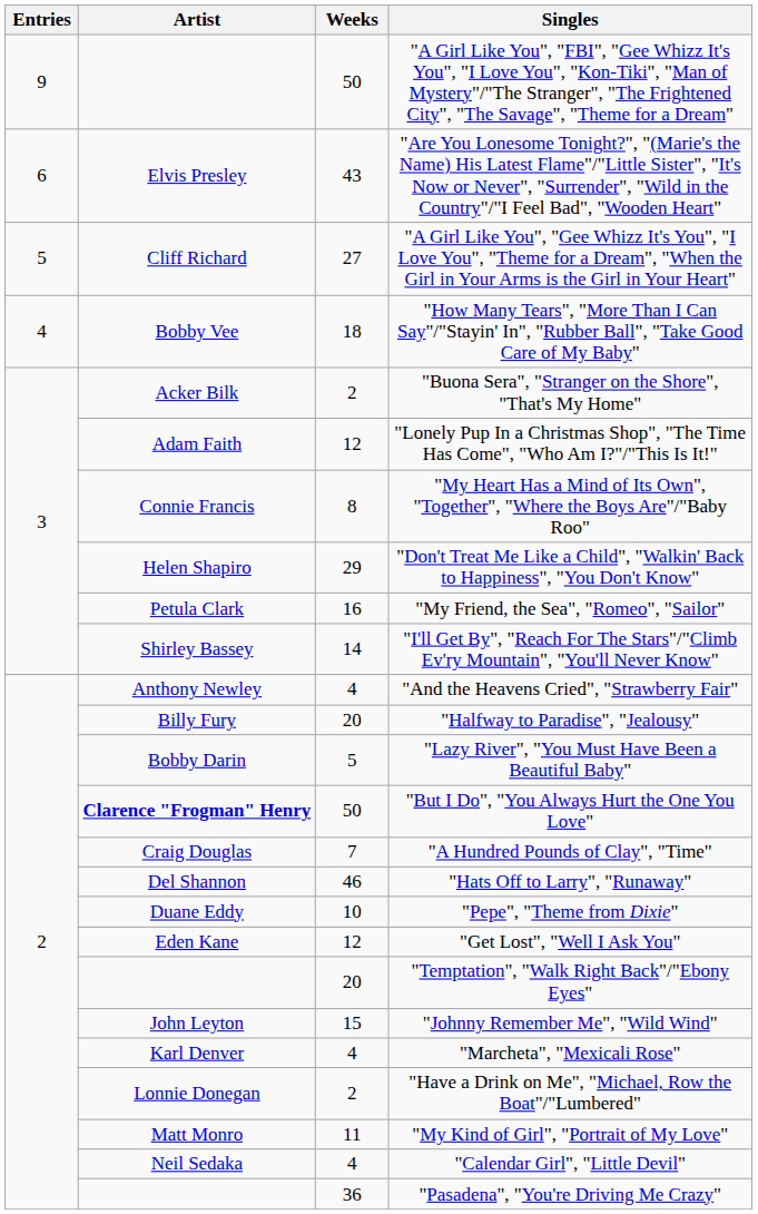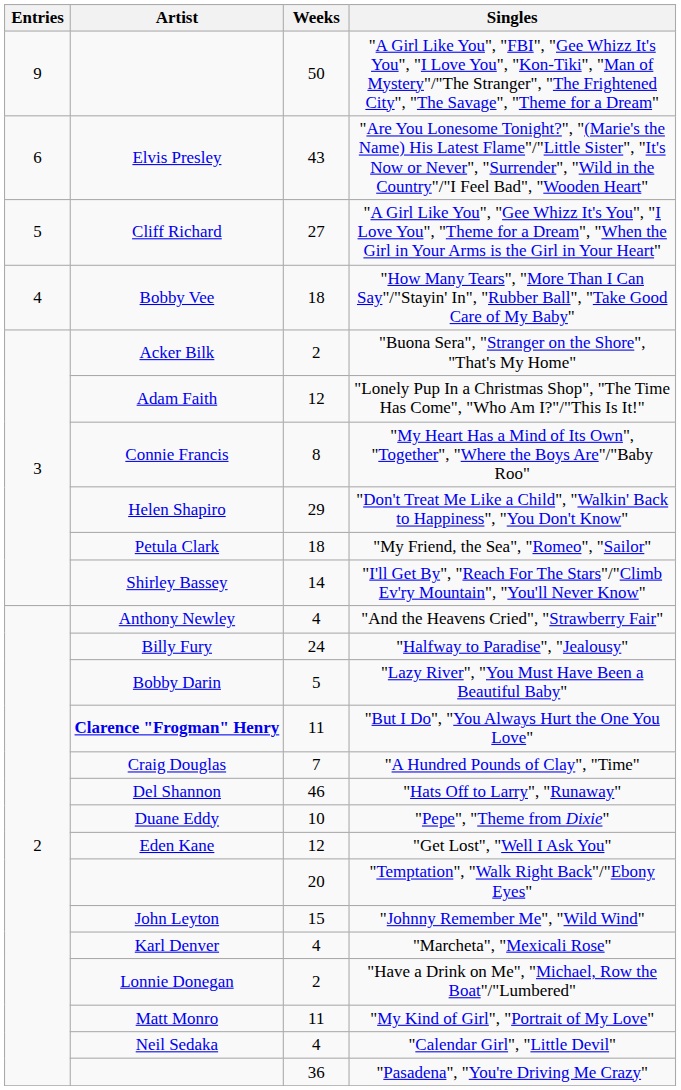 <table class="wikitable sortable" style="text-align: center;">
 <tr>
 <th scope="col" style="width:55px;" data-sort-type="number">Entries</th>
 <th scope="col" style="text-align:center;">Artist</th>
 <th scope="col" style="width:55px;" data-sort-type="number">Weeks</th>
 <th scope="col" style="width:300px;">Singles</th>
 </tr>
 <tr>
 <td rowspan="1" style="text-align:center">9</td>
 <td> </td>
 <td>50</td>
 <td>"<a href='#'>A Girl Like You</a>", "<a href='#'>FBI</a>", "<a href='#'>Gee Whizz It's You</a>", "<a href='#'>I Love You</a>", "<a href='#'>Kon-Tiki</a>", "<a href='#'>Man of Mystery</a>"/"The Stranger", "<a href='#'>The Frightened City</a>", "<a href='#'>The Savage</a>", "<a href='#'>Theme for a Dream</a>"</td>
 </tr>
 <tr>
 <td rowspan="1" style="text-align:center">6</td>
 <td><a href='#'>Elvis Presley</a> </td>
 <td>43</td>
 <td>"<a href='#'>Are You Lonesome Tonight?</a>", "<a href='#'>(Marie's the Name) His Latest Flame</a>"/"<a href='#'>Little Sister</a>", "<a href='#'>It's Now or Never</a>", "<a href='#'>Surrender</a>", "<a href='#'>Wild in the Country</a>"/"I Feel Bad", "<a href='#'>Wooden Heart</a>"</td>
 </tr>
 <tr>
 <td rowspan="1" style="text-align:center">5</td>
 <td><a href='#'>Cliff Richard</a> </td>
 <td>27</td>
 <td>"<a href='#'>A Girl Like You</a>", "<a href='#'>Gee Whizz It's You</a>", "<a href='#'>I Love You</a>", "<a href='#'>Theme for a Dream</a>", "<a href='#'>When the Girl in Your Arms is the Girl in Your Heart</a>"</td>
 </tr>
 <tr>
 <td rowspan="1" style="text-align:center">4</td>
 <td><a href='#'>Bobby Vee</a></td>
 <td>18</td>
 <td>"<a href='#'>How Many Tears</a>", "<a href='#'>More Than I Can Say</a>"/"Stayin' In", "<a href='#'>Rubber Ball</a>", "<a href='#'>Take Good Care of My Baby</a>"</td>
 </tr>
 <tr>
 <td rowspan="6" style="text-align:center">3</td>
 <td><a href='#'>Acker Bilk</a> </td>
 <td>2</td>
 <td>"Buona Sera", "<a href='#'>Stranger on the Shore</a>", "That's My Home"</td>
 </tr>
 <tr>
 <td><a href='#'>Adam Faith</a> </td>
 <td>12</td>
 <td>"Lonely Pup In a Christmas Shop", "The Time Has Come", "Who Am I?"/"This Is It!"</td>
 </tr>
 <tr>
 <td><a href='#'>Connie Francis</a> </td>
 <td>8</td>
 <td>"<a href='#'>My Heart Has a Mind of Its Own</a>", "<a href='#'>Together</a>", "<a href='#'>Where the Boys Are</a>"/"Baby Roo"</td>
 </tr>
 <tr>
 <td><a href='#'>Helen Shapiro</a></td>
 <td>29</td>
 <td>"<a href='#'>Don't Treat Me Like a Child</a>", "<a href='#'>Walkin' Back to Happiness</a>", "<a href='#'>You Don't Know</a>"</td>
 </tr>
 <tr>
 <td><a href='#'>Petula Clark</a></td>
-<td>16</td>
+<td>18</td>
 <td>"My Friend, the Sea", "<a href='#'>Romeo</a>", "<a href='#'>Sailor</a>"</td>
 </tr>
 <tr>
 <td><a href='#'>Shirley Bassey</a></td>
 <td>14</td>
 <td>"<a href='#'>I'll Get By</a>", "<a href='#'>Reach For The Stars</a>"/"<a href='#'>Climb Ev'ry Mountain</a>", "<a href='#'>You'll Never Know</a>"</td>
 </tr>
 <tr>
 <td rowspan="16" style="text-align:center">2</td>
 <td><a href='#'>Anthony Newley</a> </td>
 <td>4</td>
 <td>"And the Heavens Cried", "<a href='#'>Strawberry Fair</a>"</td>
 </tr>
 <tr>
 <td><a href='#'>Billy Fury</a></td>
-<td>20</td>
+<td>24</td>
 <td>"<a href='#'>Halfway to Paradise</a>", "<a href='#'>Jealousy</a>"</td>
 </tr>
 <tr>
 <td><a href='#'>Bobby Darin</a></td>
 <td>5</td>
 <td>"<a href='#'>Lazy River</a>", "<a href='#'>You Must Have Been a Beautiful Baby</a>"</td>
 </tr>
 <tr>
 <td><strong><a href='#'>Clarence "Frogman" Henry</a></strong></td>
-<td>50</td>
+<td>11</td>
 <td>"<a href='#'>But I Do</a>", "<a href='#'>You Always Hurt the One You Love</a>"</td>
 </tr>
 <tr>
 <td><a href='#'>Craig Douglas</a></td>
 <td>7</td>
 <td>"<a href='#'>A Hundred Pounds of Clay</a>", "Time"</td>
 </tr>
 <tr>
 <td><a href='#'>Del Shannon</a></td>
 <td>46</td>
 <td>"<a href='#'>Hats Off to Larry</a>", "<a href='#'>Runaway</a>"</td>
 </tr>
 <tr>
 <td><a href='#'>Duane Eddy</a></td>
 <td>10</td>
 <td>"<a href='#'>Pepe</a>", "<a href='#'>Theme from <em>Dixie</em></a>"</td>
 </tr>
 <tr>
 <td><a href='#'>Eden Kane</a></td>
 <td>12</td>
 <td>"Get Lost", "<a href='#'>Well I Ask You</a>"</td>
 </tr>
 <tr>
 <td></td>
 <td>20</td>
 <td>"<a href='#'>Temptation</a>", "<a href='#'>Walk Right Back</a>"/"<a href='#'>Ebony Eyes</a>"</td>
 </tr>
 <tr>
 <td><a href='#'>John Leyton</a></td>
 <td>15</td>
 <td>"<a href='#'>Johnny Remember Me</a>", "<a href='#'>Wild Wind</a>"</td>
 </tr>
 <tr>
 <td><a href='#'>Karl Denver</a></td>
 <td>4</td>
 <td>"Marcheta", "<a href='#'>Mexicali Rose</a>"</td>
 </tr>
 <tr>
 <td><a href='#'>Lonnie Donegan</a></td>
 <td>2</td>
 <td>"Have a Drink on Me", "<a href='#'>Michael, Row the Boat</a>"/"Lumbered"</td>
 </tr>
 <tr>
 <td><a href='#'>Matt Monro</a></td>
 <td>11</td>
 <td>"<a href='#'>My Kind of Girl</a>", "<a href='#'>Portrait of My Love</a>"</td>
 </tr>
 <tr>
 <td><a href='#'>Neil Sedaka</a></td>
 <td>4</td>
 <td>"<a href='#'>Calendar Girl</a>", "<a href='#'>Little Devil</a>"</td>
 </tr>
 <tr>
 <td></td>
 <td>36</td>
 <td>"<a href='#'>Pasadena</a>", "<a href='#'>You're Driving Me Crazy</a>"</td>
 </tr>
 </table>
